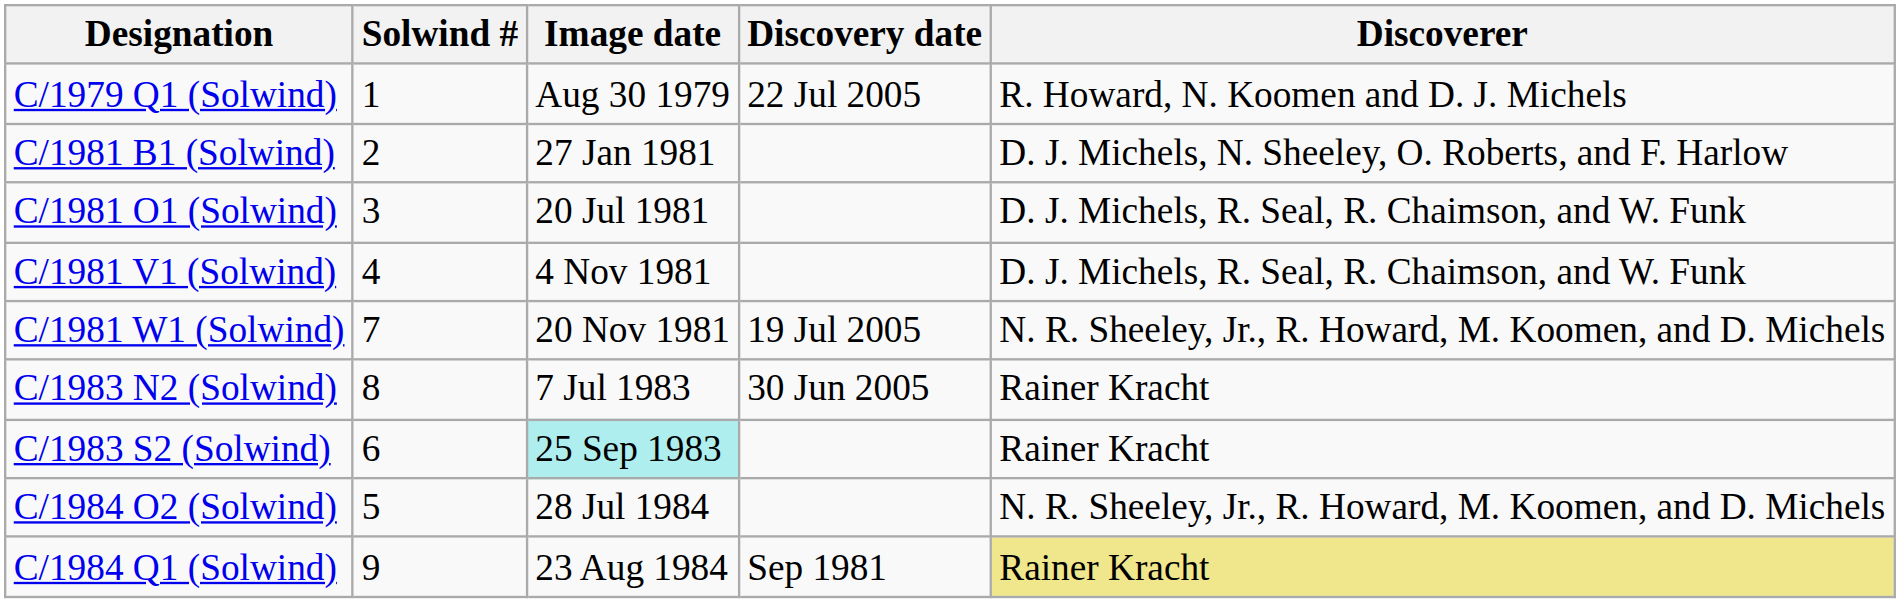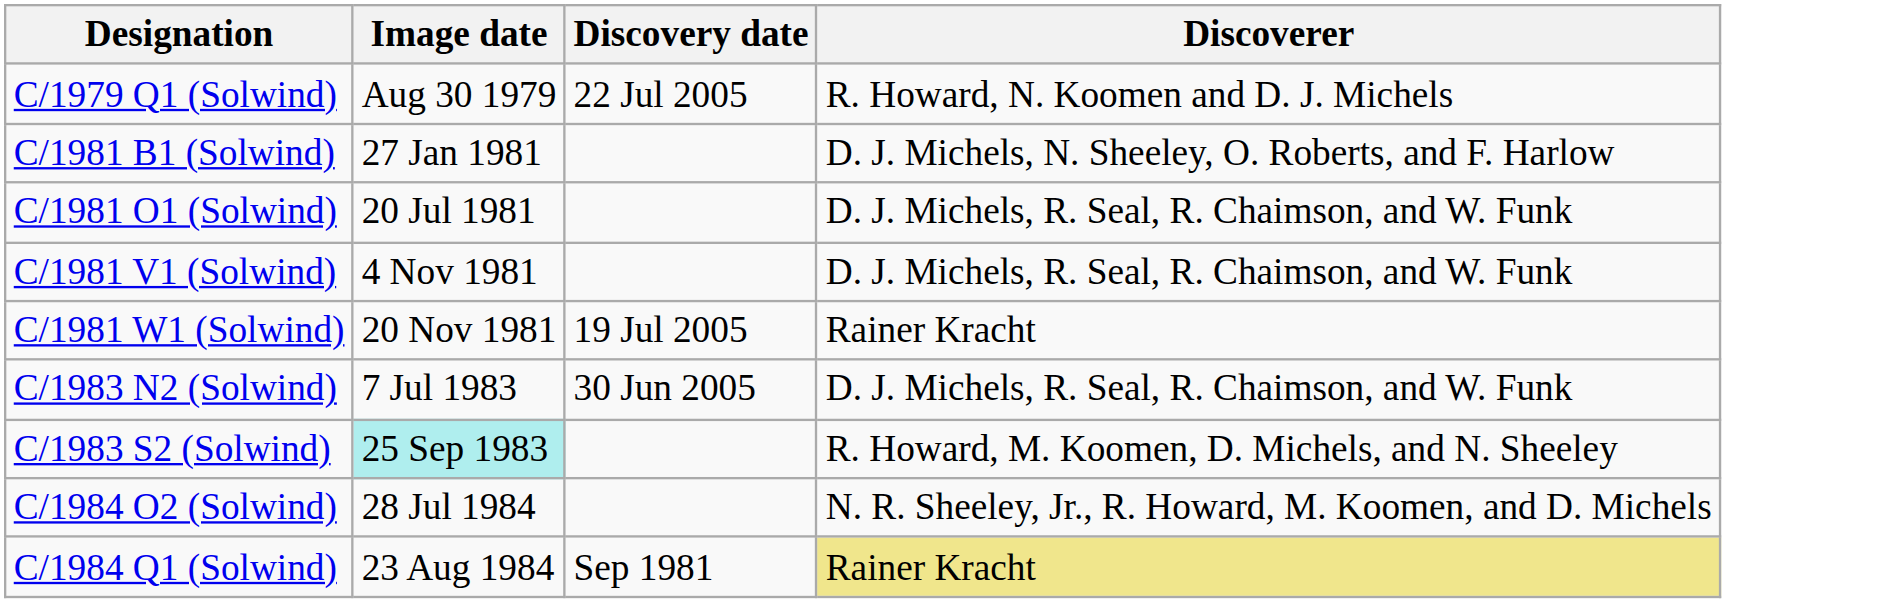 <table class="wikitable">
 <tr>
 <th>Designation</th>
-<th>Solwind #</th>
 <th>Image date</th>
 <th>Discovery date</th>
 <th>Discoverer</th>
 </tr>
 <tr>
 <td><a href='#'>C/1979 Q1 (Solwind)</a></td>
-<td>1</td>
 <td>Aug 30 1979</td>
 <td>22 Jul 2005</td>
 <td>R. Howard, N. Koomen and D. J. Michels</td>
 </tr>
 <tr>
 <td><a href='#'>C/1981 B1 (Solwind)</a></td>
-<td>2</td>
 <td>27 Jan 1981</td>
 <td></td>
 <td>D. J. Michels, N. Sheeley, O. Roberts, and F. Harlow</td>
 </tr>
 <tr>
 <td><a href='#'>C/1981 O1 (Solwind)</a></td>
-<td>3</td>
 <td>20 Jul 1981</td>
 <td></td>
 <td>D. J. Michels, R. Seal, R. Chaimson, and W. Funk</td>
 </tr>
 <tr>
 <td><a href='#'>C/1981 V1 (Solwind)</a></td>
-<td>4</td>
 <td>4 Nov 1981</td>
 <td></td>
 <td>D. J. Michels, R. Seal, R. Chaimson, and W. Funk</td>
 </tr>
 <tr>
 <td><a href='#'>C/1981 W1 (Solwind)</a></td>
-<td>7</td>
 <td>20 Nov 1981</td>
 <td>19 Jul 2005</td>
-<td>N. R. Sheeley, Jr., R. Howard, M. Koomen, and D. Michels</td>
+<td>Rainer Kracht</td>
 </tr>
 <tr>
 <td><a href='#'>C/1983 N2 (Solwind)</a></td>
-<td>8</td>
 <td>7 Jul 1983</td>
 <td>30 Jun 2005</td>
-<td>Rainer Kracht</td>
+<td>D. J. Michels, R. Seal, R. Chaimson, and W. Funk</td>
 </tr>
 <tr>
 <td><a href='#'>C/1983 S2 (Solwind)</a></td>
-<td>6</td>
 <td style="background: paleturquoise;">25 Sep 1983</td>
 <td></td>
-<td>Rainer Kracht</td>
+<td>R. Howard, M. Koomen, D. Michels, and N. Sheeley</td>
 </tr>
 <tr>
 <td><a href='#'>C/1984 O2 (Solwind)</a></td>
-<td>5</td>
 <td>28 Jul 1984</td>
 <td></td>
 <td>N. R. Sheeley, Jr., R. Howard, M. Koomen, and D. Michels</td>
 </tr>
 <tr>
 <td><a href='#'>C/1984 Q1 (Solwind)</a></td>
-<td>9</td>
 <td>23 Aug 1984</td>
 <td>Sep 1981</td>
 <td style="background: khaki;">Rainer Kracht</td>
 </tr>
 </table>
